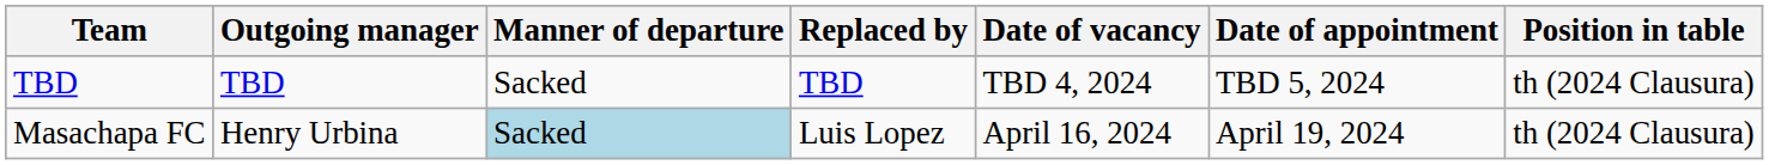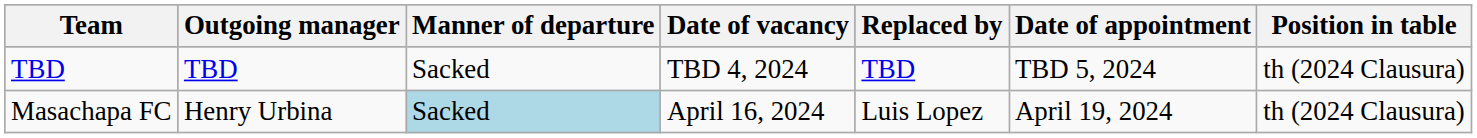 <table class="wikitable">
 <tr>
 <th>Team</th>
 <th>Outgoing manager</th>
 <th>Manner of departure</th>
+<th>Date of vacancy</th>
 <th>Replaced by</th>
-<th>Date of vacancy</th>
 <th>Date of appointment</th>
 <th>Position in table</th>
 </tr>
 <tr>
 <td><a href='#'>TBD</a></td>
 <td> <a href='#'>TBD</a></td>
 <td>Sacked</td>
+<td>TBD 4, 2024</td>
 <td> <a href='#'>TBD</a></td>
-<td>TBD 4, 2024</td>
 <td>TBD 5, 2024</td>
 <td>th (2024 Clausura)</td>
 </tr>
 <tr>
 <td>Masachapa FC</td>
 <td> Henry Urbina</td>
 <td style="background: lightblue;">Sacked</td>
+<td>April 16, 2024</td>
 <td> Luis Lopez</td>
-<td>April 16, 2024</td>
 <td>April 19, 2024</td>
 <td>th (2024 Clausura)</td>
 </tr>
 </table>
